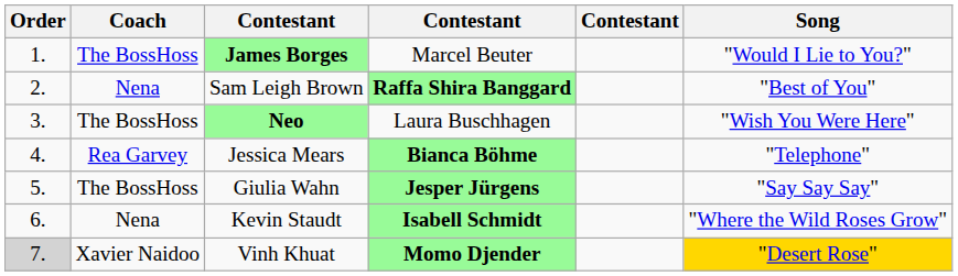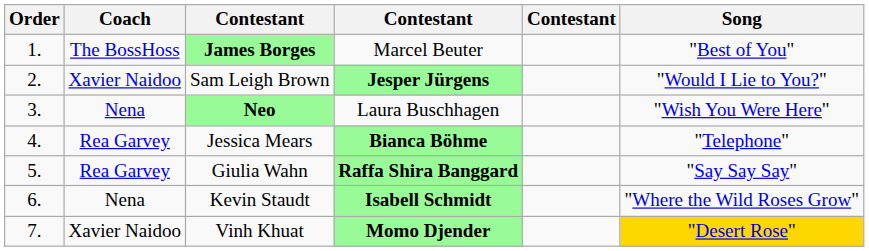 <table class="wikitable sortable" style="text-align: center; width: auto;">
 <tr class="hintergrundfarbe5">
 <th>Order</th>
 <th>Coach</th>
 <th>Contestant</th>
 <th>Contestant</th>
 <th>Contestant</th>
 <th>Song</th>
 </tr>
 <tr>
 <td>1.</td>
 <td><a href='#'>The BossHoss</a></td>
 <th style="background:palegreen">James Borges</th>
 <td>Marcel Beuter</td>
 <td></td>
+<td>"<a href='#'>Best of You</a>"</td>
+</tr>
+<tr>
+<td>2.</td>
+<td><a href='#'>Xavier Naidoo</a></td>
+<td>Sam Leigh Brown</td>
+<th style="background:palegreen">Jesper Jürgens</th>
+<td></td>
 <td>"<a href='#'>Would I Lie to You?</a>"</td>
 </tr>
 <tr>
-<td>2.</td>
+<td>3.</td>
 <td><a href='#'>Nena</a></td>
-<td>Sam Leigh Brown</td>
-<th style="background:palegreen">Raffa Shira Banggard</th>
-<td></td>
-<td>"<a href='#'>Best of You</a>"</td>
-</tr>
-<tr>
-<td>3.</td>
-<td>The BossHoss</td>
 <th style="background:palegreen">Neo</th>
 <td>Laura Buschhagen</td>
 <td></td>
 <td>"<a href='#'>Wish You Were Here</a>"</td>
 </tr>
 <tr>
 <td>4.</td>
 <td><a href='#'>Rea Garvey</a></td>
 <td>Jessica Mears</td>
 <th style="background:palegreen">Bianca Böhme</th>
 <td></td>
 <td>"<a href='#'>Telephone</a>"</td>
 </tr>
 <tr>
 <td>5.</td>
-<td>The BossHoss</td>
+<td><a href='#'>Rea Garvey</a></td>
 <td>Giulia Wahn</td>
-<th style="background:palegreen">Jesper Jürgens</th>
+<th style="background:palegreen">Raffa Shira Banggard</th>
 <td></td>
 <td>"<a href='#'>Say Say Say</a>"</td>
 </tr>
 <tr>
 <td>6.</td>
 <td>Nena</td>
 <td>Kevin Staudt</td>
 <th style="background:palegreen">Isabell Schmidt</th>
 <td></td>
 <td>"<a href='#'>Where the Wild Roses Grow</a>"</td>
 </tr>
 <tr>
-<td style="background: lightgrey;">7.</td>
+<td>7.</td>
 <td>Xavier Naidoo</td>
 <td>Vinh Khuat</td>
 <th style="background:palegreen">Momo Djender</th>
 <td></td>
 <td style="background: gold;">"<a href='#'>Desert Rose</a>"</td>
 </tr>
 </table>
